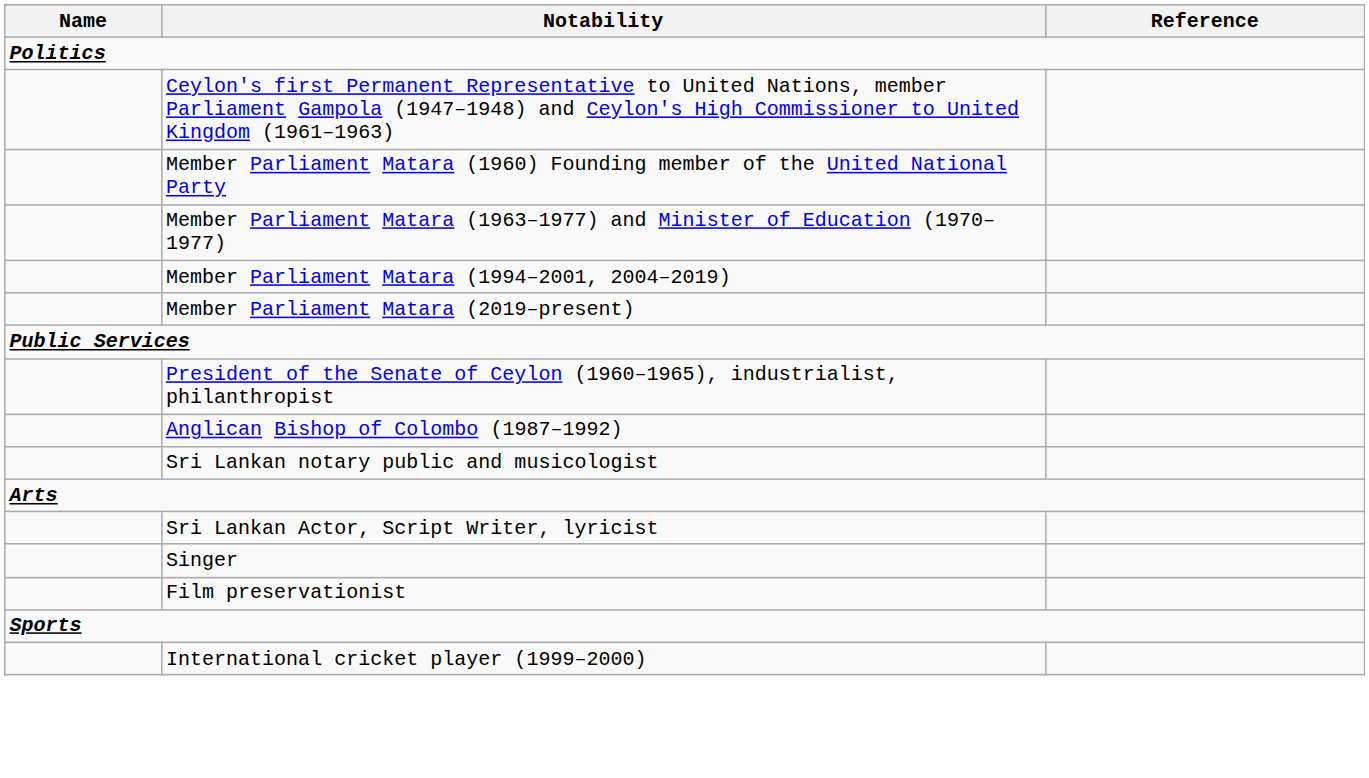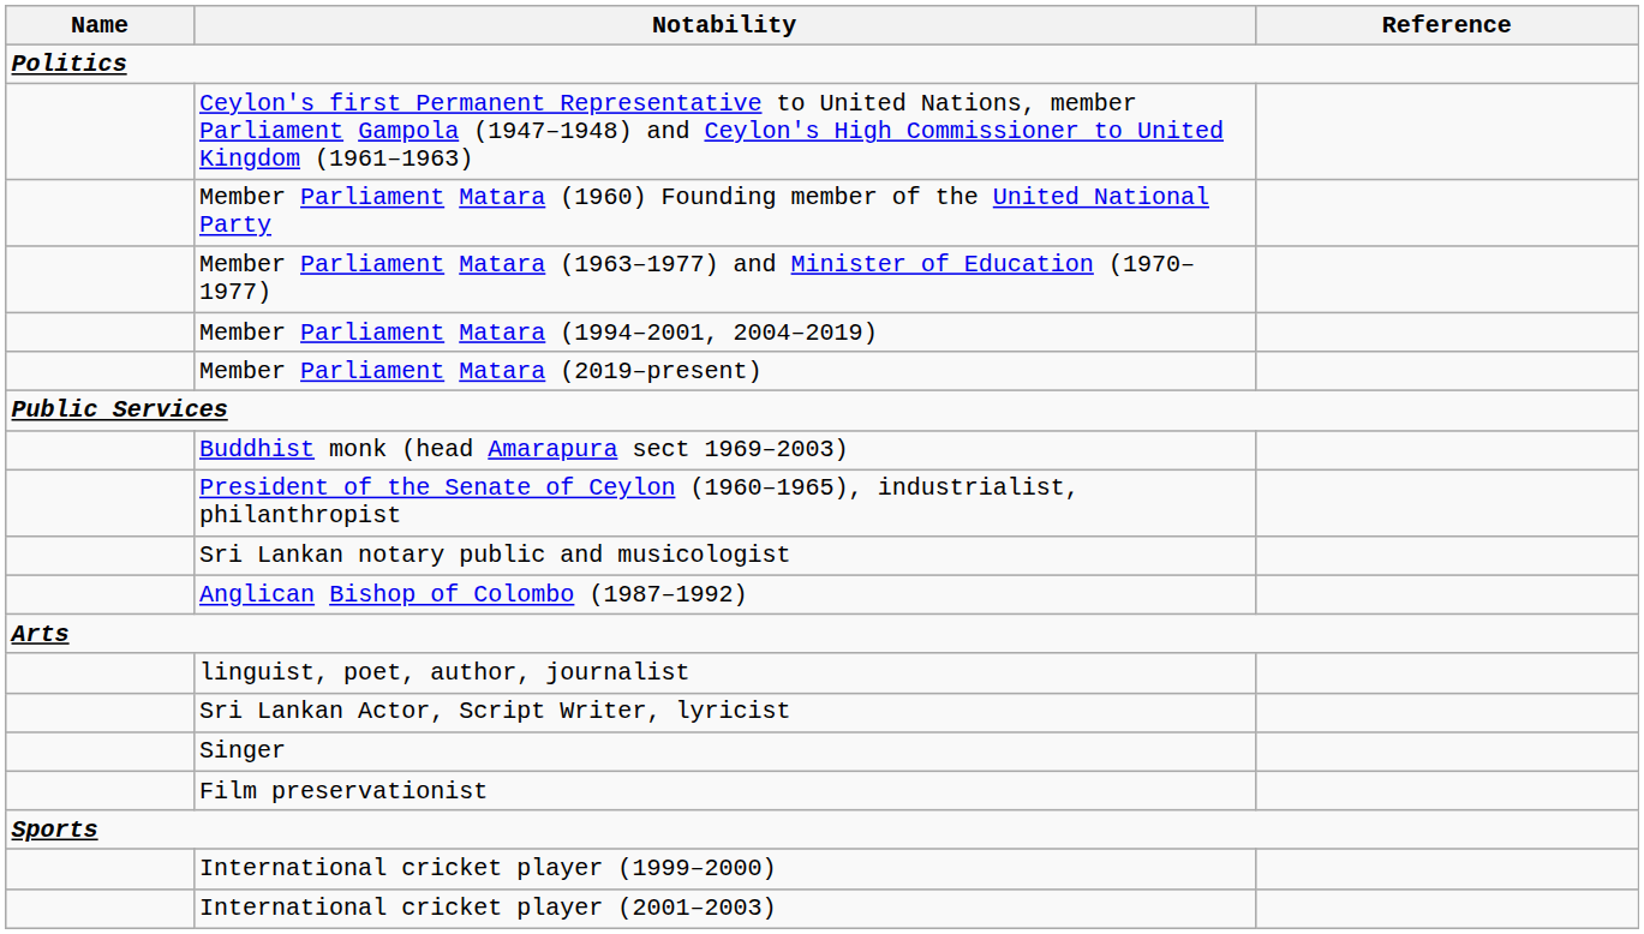 <table class="wikitable sortable" style="width:100%">
 <tr>
 <th style="width:*;">Name</th>
 <th style="width:65%;" class="unsortable">Notability</th>
 <th style="width:*;" class="unsortable">Reference</th>
 </tr>
 <tr>
 <td colspan="3"><strong><u><em>Politics</em></u></strong></td>
 </tr>
 <tr>
 <td></td>
 <td><a href='#'>Ceylon's first Permanent Representative</a> to United Nations, member <a href='#'>Parliament</a> <a href='#'>Gampola</a> (1947–1948) and <a href='#'>Ceylon's High Commissioner to United Kingdom</a> (1961–1963)</td>
 <td style="text-align:center;"></td>
 </tr>
 <tr>
 <td></td>
 <td>Member <a href='#'>Parliament</a> <a href='#'>Matara</a> (1960) Founding member of the <a href='#'>United National Party</a></td>
 <td style="text-align:center;"></td>
 </tr>
 <tr>
 <td></td>
 <td>Member <a href='#'>Parliament</a> <a href='#'>Matara</a> (1963–1977) and <a href='#'>Minister of Education</a> (1970–1977)</td>
 <td style="text-align:center;"></td>
 </tr>
 <tr>
 <td></td>
 <td>Member <a href='#'>Parliament</a> <a href='#'>Matara</a> (1994–2001, 2004–2019)</td>
 <td style="text-align:center;"></td>
 </tr>
 <tr>
 <td></td>
 <td>Member <a href='#'>Parliament</a> <a href='#'>Matara</a> (2019–present)</td>
 <td style="text-align:center;"></td>
 </tr>
 <tr>
 <td colspan="3"><strong><u><em>Public Services</em></u></strong></td>
 </tr>
 <tr>
 <td></td>
+<td><a href='#'>Buddhist</a> monk (head <a href='#'>Amarapura</a> sect 1969–2003)</td>
+<td style="text-align:center;"></td>
+</tr>
+<tr>
+<td></td>
 <td><a href='#'>President of the Senate of Ceylon</a> (1960–1965), industrialist, philanthropist</td>
+<td style="text-align:center;"></td>
+</tr>
+<tr>
+<td></td>
+<td>Sri Lankan notary public and musicologist</td>
 <td style="text-align:center;"></td>
 </tr>
 <tr>
 <td></td>
 <td><a href='#'>Anglican</a> <a href='#'>Bishop of Colombo</a> (1987–1992)</td>
 <td style="text-align:center;"></td>
 </tr>
 <tr>
-<td></td>
-<td>Sri Lankan notary public and musicologist</td>
-<td style="text-align:center;"></td>
+<td colspan="3"><strong><em><u>Arts</u></em></strong></td>
 </tr>
 <tr>
-<td colspan="3"><strong><em><u>Arts</u></em></strong></td>
+<td></td>
+<td>linguist, poet, author, journalist</td>
+<td style="text-align:center;"></td>
 </tr>
 <tr>
 <td></td>
 <td>Sri Lankan Actor, Script Writer, lyricist</td>
 <td style="text-align:center;"></td>
 </tr>
 <tr>
 <td></td>
 <td>Singer</td>
 <td style="text-align:center;"></td>
 </tr>
 <tr>
 <td></td>
 <td>Film preservationist</td>
 <td style="text-align:center;"></td>
 </tr>
 <tr>
 <td colspan="3"><strong><em><u>Sports</u></em></strong></td>
 </tr>
 <tr>
 <td></td>
 <td>International cricket player (1999–2000)</td>
 <td style="text-align:center;"></td>
 </tr>
+<tr>
+<td></td>
+<td>International cricket player (2001–2003)</td>
+<td style="text-align:center;"></td>
+</tr>
 </table>
